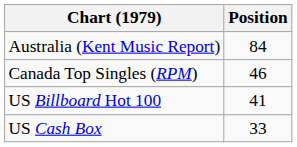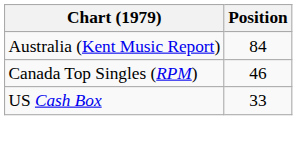 <table class="wikitable sortable">
 <tr>
 <th>Chart (1979)</th>
 <th>Position</th>
 </tr>
 <tr>
 <td>Australia (<a href='#'>Kent Music Report</a>)</td>
 <td align="center">84</td>
 </tr>
 <tr>
 <td>Canada Top Singles (<em><a href='#'>RPM</a></em>)</td>
 <td align="center">46</td>
 </tr>
 <tr>
-<td>US <a href='#'><em>Billboard</em> Hot 100</a></td>
-<td align="center">41</td>
-</tr>
-<tr>
 <td>US <em><a href='#'>Cash Box</a></em></td>
 <td align="center">33</td>
 </tr>
 </table>
